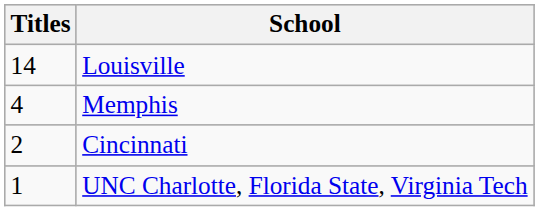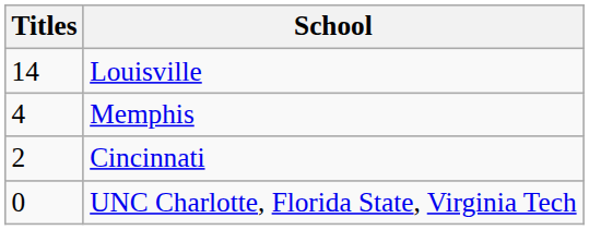 <table class="wikitable" border="1">
 <tr>
 <th>Titles</th>
 <th>School</th>
 </tr>
 <tr>
 <td>14</td>
 <td><a href='#'>Louisville</a></td>
 </tr>
 <tr>
 <td>4</td>
 <td><a href='#'>Memphis</a></td>
 </tr>
 <tr>
 <td>2</td>
 <td><a href='#'>Cincinnati</a></td>
 </tr>
 <tr>
-<td>1</td>
+<td>0</td>
 <td><a href='#'>UNC Charlotte</a>, <a href='#'>Florida State</a>, <a href='#'>Virginia Tech</a></td>
 </tr>
 </table>
